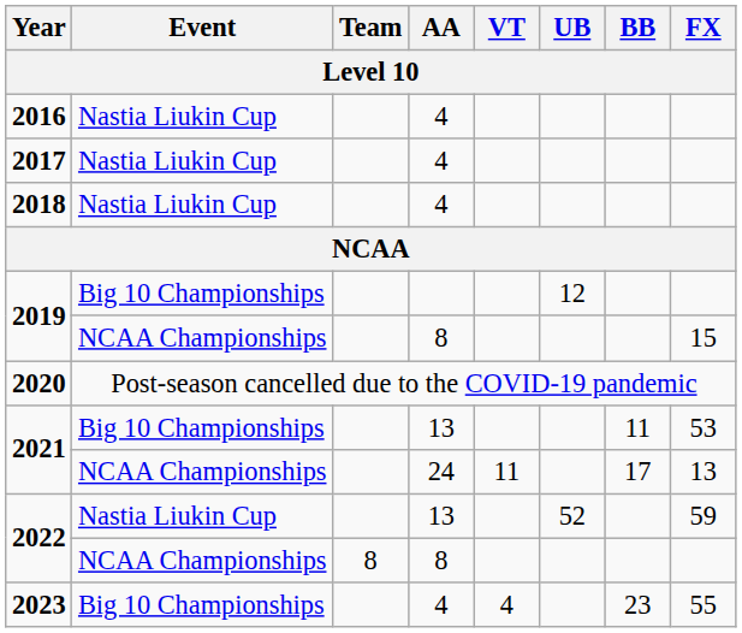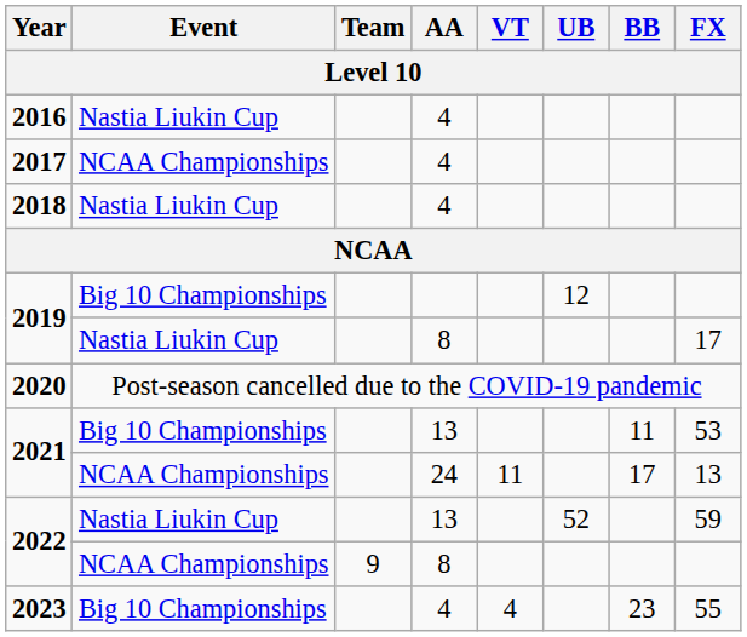 <table class="wikitable" style="text-align:center; font-size:95%;">
 <tr>
 <th align="center">Year</th>
 <th align="center">Event</th>
 <th style="width:30px;">Team</th>
 <th style="width:30px;">AA</th>
 <th style="width:30px;"><a href='#'>VT</a></th>
 <th style="width:30px;"><a href='#'>UB</a></th>
 <th style="width:30px;"><a href='#'>BB</a></th>
 <th style="width:30px;"><a href='#'>FX</a></th>
 </tr>
 <tr>
 <th colspan="8">Level 10</th>
 </tr>
 <tr>
 <td rowspan="1"><strong>2016</strong></td>
 <td align=left><a href='#'>Nastia Liukin Cup</a></td>
 <td></td>
 <td>4</td>
 <td></td>
 <td></td>
 <td></td>
 <td></td>
 </tr>
 <tr>
 <td rowspan="1"><strong>2017</strong></td>
-<td align=left><a href='#'>Nastia Liukin Cup</a></td>
+<td align="left"><a href='#'>NCAA Championships</a></td>
 <td></td>
 <td>4</td>
 <td></td>
 <td></td>
 <td></td>
 <td></td>
 </tr>
 <tr>
 <td rowspan="1"><strong>2018</strong></td>
 <td align=left><a href='#'>Nastia Liukin Cup</a></td>
 <td></td>
 <td>4</td>
 <td></td>
 <td></td>
 <td></td>
 <td></td>
 </tr>
 <tr>
 <th colspan="8">NCAA</th>
 </tr>
 <tr>
 <td rowspan="2"><strong>2019</strong></td>
 <td align="left"><a href='#'>Big 10 Championships</a></td>
 <td></td>
 <td></td>
 <td></td>
 <td>12</td>
 <td></td>
 <td></td>
 </tr>
 <tr>
-<td align="left"><a href='#'>NCAA Championships</a></td>
+<td align=left><a href='#'>Nastia Liukin Cup</a></td>
 <td></td>
 <td>8</td>
 <td></td>
 <td></td>
 <td></td>
-<td>15</td>
+<td>17</td>
 </tr>
 <tr>
 <td><strong>2020</strong></td>
 <td colspan="7">Post-season cancelled due to the <a href='#'>COVID-19 pandemic</a></td>
 </tr>
 <tr>
 <td rowspan="2"><strong>2021</strong></td>
 <td align="left"><a href='#'>Big 10 Championships</a></td>
 <td></td>
 <td>13</td>
 <td></td>
 <td></td>
 <td>11</td>
 <td>53</td>
 </tr>
 <tr>
 <td align="left"><a href='#'>NCAA Championships</a></td>
 <td></td>
 <td>24</td>
 <td>11</td>
 <td></td>
 <td>17</td>
 <td>13</td>
 </tr>
 <tr>
 <td rowspan="2"><strong>2022</strong></td>
 <td align=left><a href='#'>Nastia Liukin Cup</a></td>
 <td></td>
 <td>13</td>
 <td></td>
 <td>52</td>
 <td></td>
 <td>59</td>
 </tr>
 <tr>
 <td align="left"><a href='#'>NCAA Championships</a></td>
-<td>8</td>
+<td>9</td>
 <td>8</td>
 <td></td>
 <td></td>
 <td></td>
 <td></td>
 </tr>
 <tr>
 <td rowspan="1"><strong>2023</strong></td>
 <td align=left><a href='#'>Big 10 Championships</a></td>
 <td></td>
 <td>4</td>
 <td>4</td>
 <td></td>
 <td>23</td>
 <td>55</td>
 </tr>
 </table>
